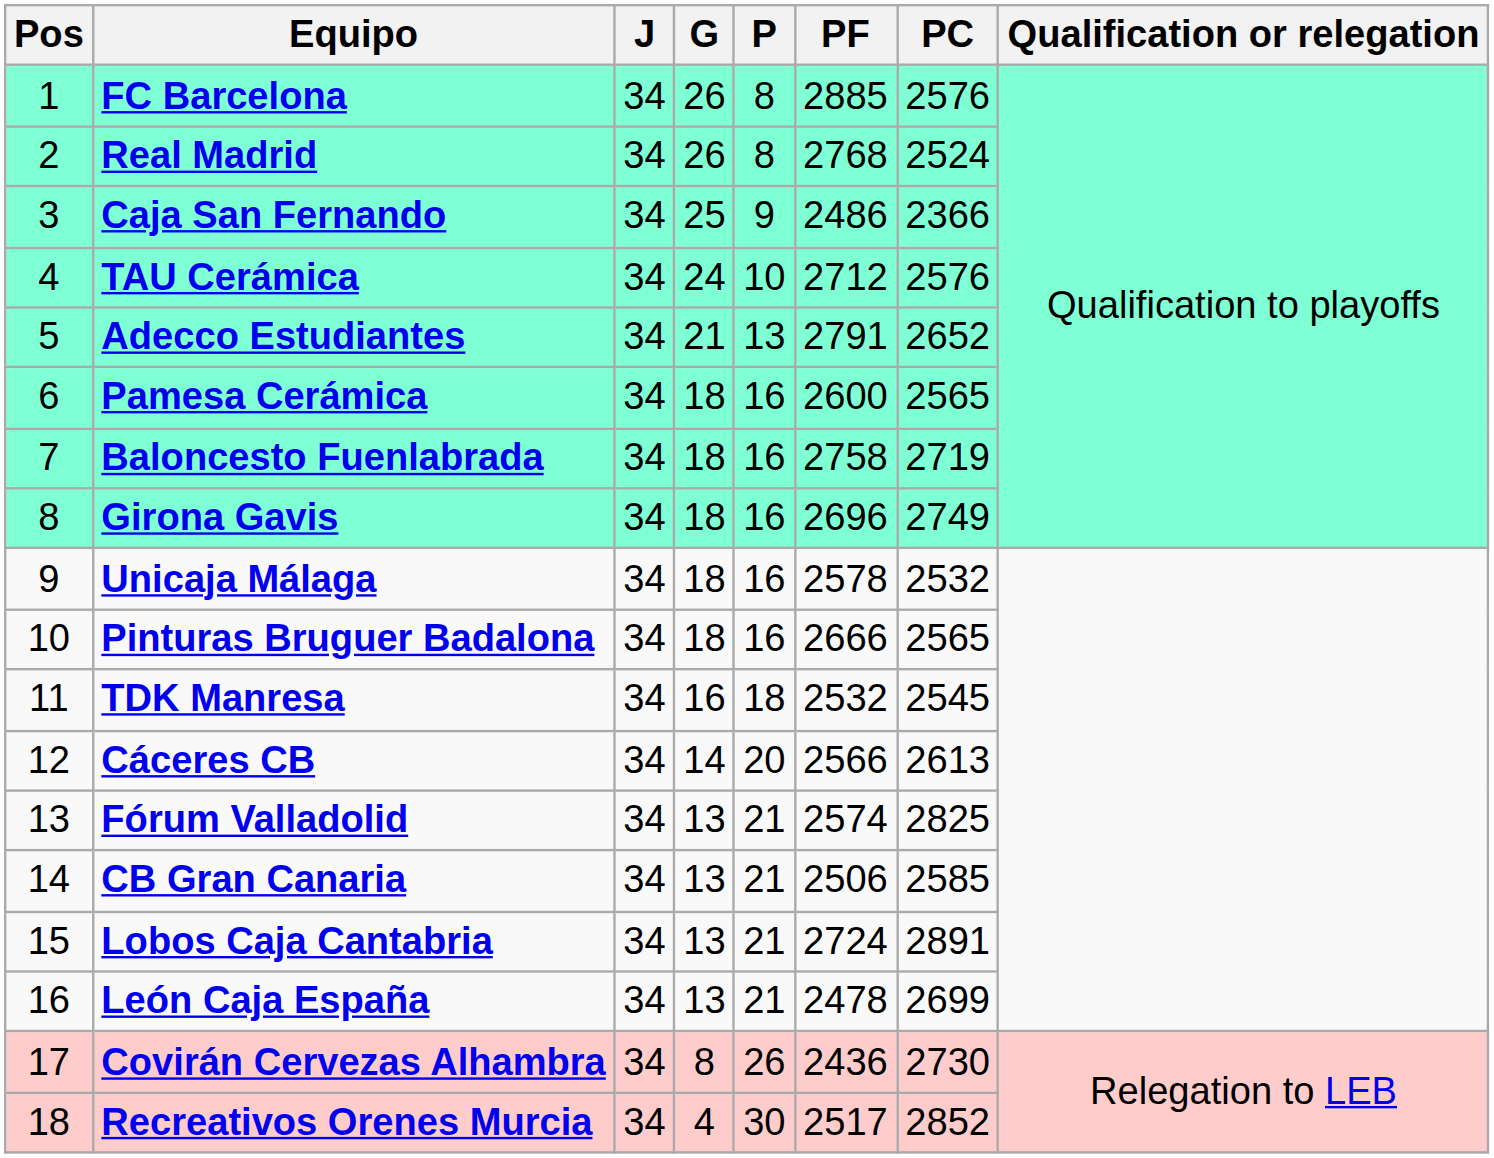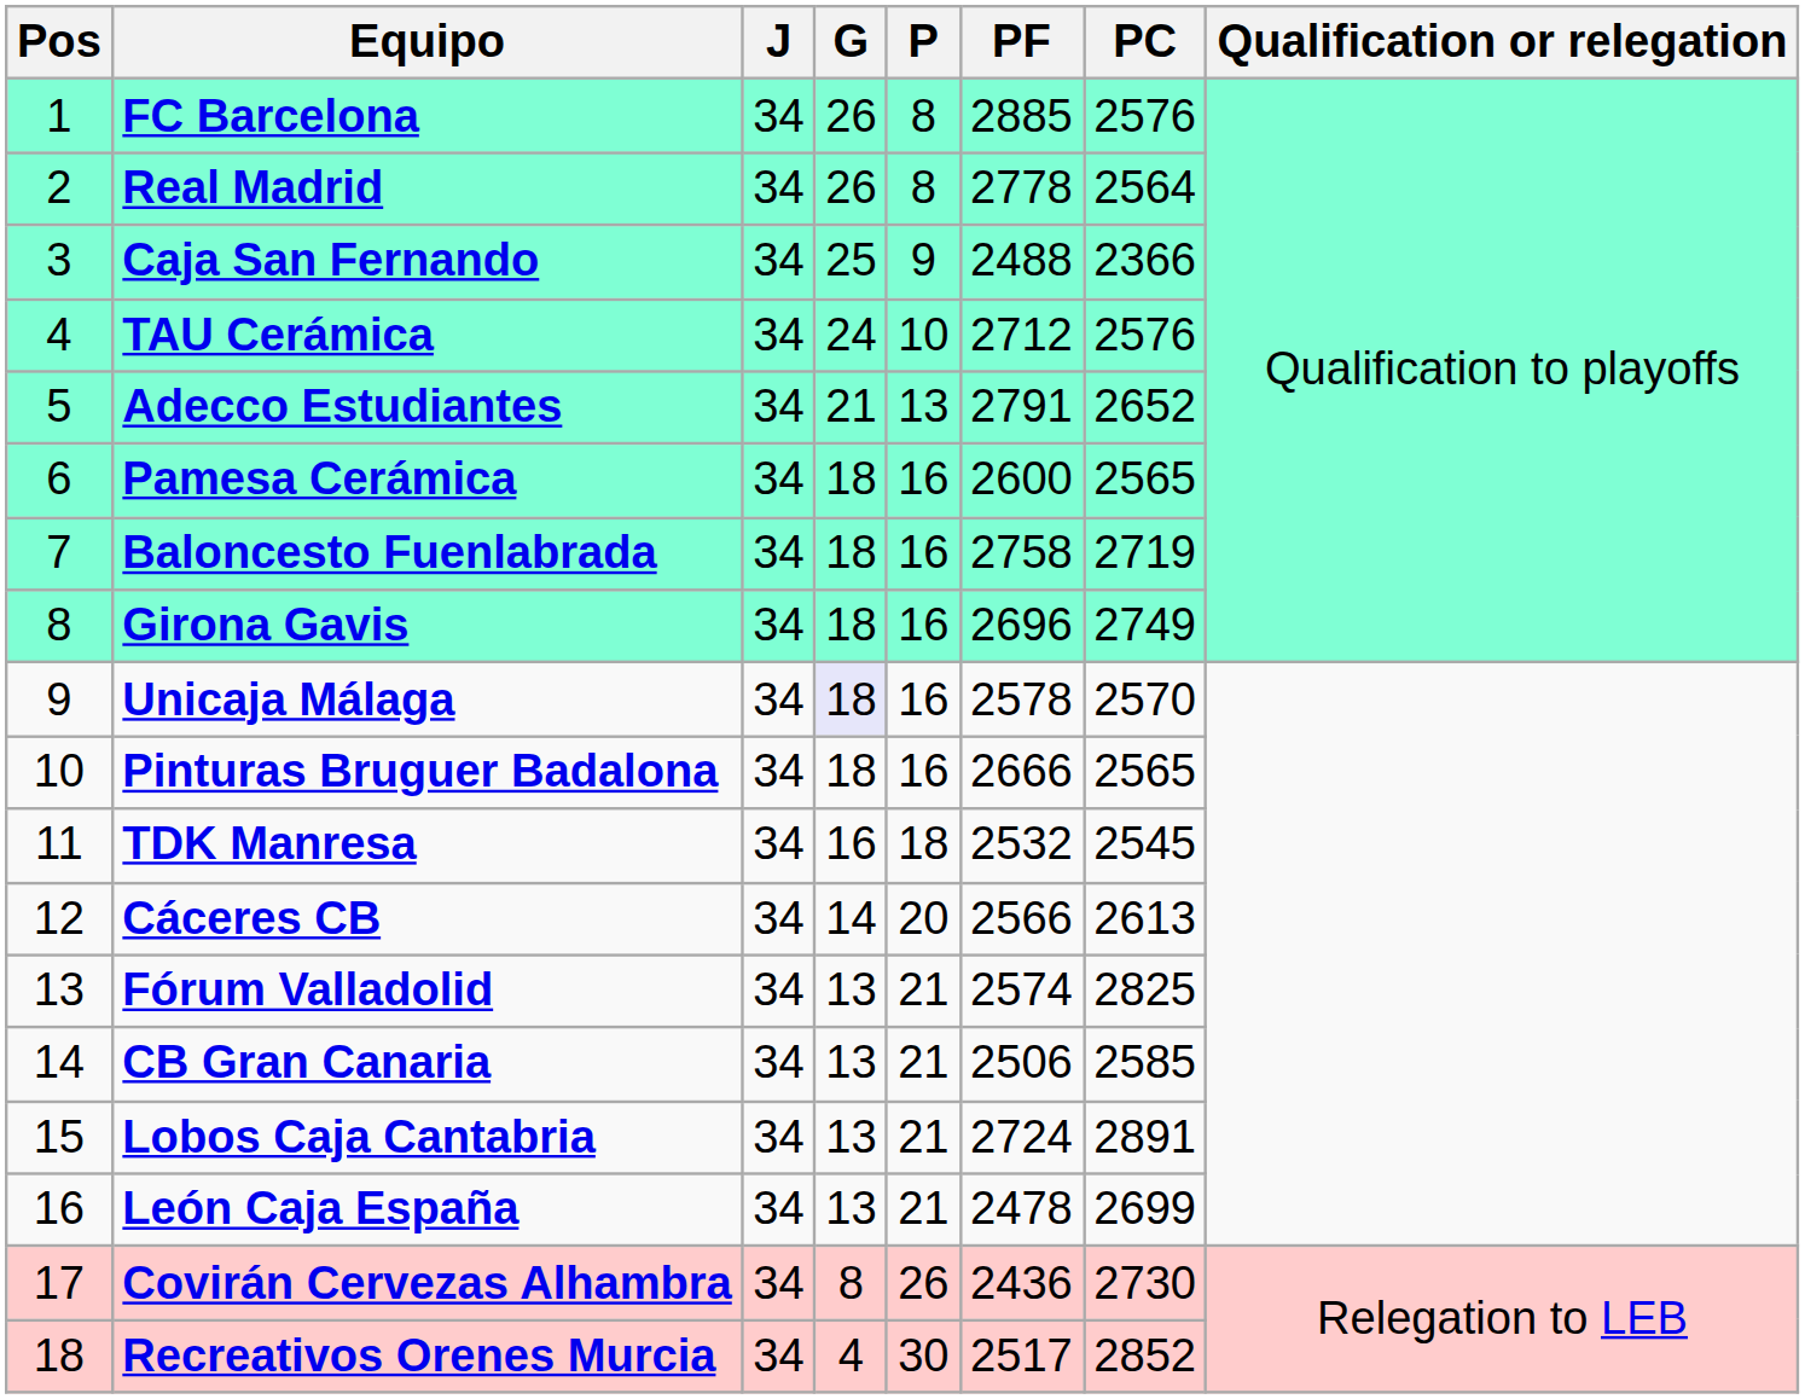 <table class="wikitable" style="text-align: center;">
 <tr>
 <th align=center>Pos</th>
 <th align=center>Equipo</th>
 <th align=center>J</th>
 <th align=center>G</th>
 <th align=center>P</th>
 <th align=center>PF</th>
 <th align=center>PC</th>
 <th>Qualification or relegation</th>
 </tr>
 <tr style="background: #7FFFD4;">
 <td>1</td>
 <td align="left"><strong><a href='#'>FC Barcelona</a></strong></td>
 <td>34</td>
 <td>26</td>
 <td>8</td>
 <td>2885</td>
 <td>2576</td>
 <td rowspan=8>Qualification to playoffs</td>
 </tr>
 <tr style="background: #7FFFD4;">
 <td>2</td>
 <td align="left"><strong><a href='#'>Real Madrid</a></strong></td>
 <td>34</td>
 <td>26</td>
 <td>8</td>
-<td>2768</td>
-<td>2524</td>
+<td>2778</td>
+<td>2564</td>
 </tr>
 <tr style="background: #7FFFD4;">
 <td>3</td>
 <td align="left"><strong><a href='#'>Caja San Fernando</a></strong></td>
 <td>34</td>
 <td>25</td>
 <td>9</td>
-<td>2486</td>
+<td>2488</td>
 <td>2366</td>
 </tr>
 <tr style="background: #7FFFD4;">
 <td>4</td>
 <td align="left"><strong><a href='#'>TAU Cerámica</a></strong></td>
 <td>34</td>
 <td>24</td>
 <td>10</td>
 <td>2712</td>
 <td>2576</td>
 </tr>
 <tr style="background: #7FFFD4;">
 <td>5</td>
 <td align="left"><strong><a href='#'>Adecco Estudiantes</a></strong></td>
 <td>34</td>
 <td>21</td>
 <td>13</td>
 <td>2791</td>
 <td>2652</td>
 </tr>
 <tr style="background: #7FFFD4;">
 <td>6</td>
 <td align="left"><strong><a href='#'>Pamesa Cerámica</a></strong></td>
 <td>34</td>
 <td>18</td>
 <td>16</td>
 <td>2600</td>
 <td>2565</td>
 </tr>
 <tr style="background: #7FFFD4;">
 <td>7</td>
 <td align="left"><strong><a href='#'>Baloncesto Fuenlabrada</a></strong></td>
 <td>34</td>
 <td>18</td>
 <td>16</td>
 <td>2758</td>
 <td>2719</td>
 </tr>
 <tr style="background: #7FFFD4;">
 <td>8</td>
 <td align="left"><strong><a href='#'>Girona Gavis</a></strong></td>
 <td>34</td>
 <td>18</td>
 <td>16</td>
 <td>2696</td>
 <td>2749</td>
 </tr>
 <tr>
 <td>9</td>
 <td align="left"><strong><a href='#'>Unicaja Málaga</a></strong></td>
 <td>34</td>
-<td>18</td>
+<td style="background: lavender;">18</td>
 <td>16</td>
 <td>2578</td>
-<td>2532</td>
+<td>2570</td>
 </tr>
 <tr>
 <td>10</td>
 <td align="left"><strong><a href='#'>Pinturas Bruguer Badalona</a></strong></td>
 <td>34</td>
 <td>18</td>
 <td>16</td>
 <td>2666</td>
 <td>2565</td>
 </tr>
 <tr>
 <td>11</td>
 <td align="left"><strong><a href='#'>TDK Manresa</a></strong></td>
 <td>34</td>
 <td>16</td>
 <td>18</td>
 <td>2532</td>
 <td>2545</td>
 </tr>
 <tr>
 <td>12</td>
 <td align="left"><strong><a href='#'>Cáceres CB</a></strong></td>
 <td>34</td>
 <td>14</td>
 <td>20</td>
 <td>2566</td>
 <td>2613</td>
 </tr>
 <tr>
 <td>13</td>
 <td align="left"><strong><a href='#'>Fórum Valladolid</a></strong></td>
 <td>34</td>
 <td>13</td>
 <td>21</td>
 <td>2574</td>
 <td>2825</td>
 </tr>
 <tr>
 <td>14</td>
 <td align="left"><strong><a href='#'>CB Gran Canaria</a></strong></td>
 <td>34</td>
 <td>13</td>
 <td>21</td>
 <td>2506</td>
 <td>2585</td>
 </tr>
 <tr>
 <td>15</td>
 <td align="left"><strong><a href='#'>Lobos Caja Cantabria</a></strong></td>
 <td>34</td>
 <td>13</td>
 <td>21</td>
 <td>2724</td>
 <td>2891</td>
 </tr>
 <tr>
 <td>16</td>
 <td align="left"><strong><a href='#'>León Caja España</a></strong></td>
 <td>34</td>
 <td>13</td>
 <td>21</td>
 <td>2478</td>
 <td>2699</td>
 </tr>
 <tr style="background:#FFCCCC">
 <td>17</td>
 <td align="left"><strong><a href='#'>Covirán Cervezas Alhambra</a></strong></td>
 <td>34</td>
 <td>8</td>
 <td>26</td>
 <td>2436</td>
 <td>2730</td>
 <td rowspan=2>Relegation to <a href='#'>LEB</a></td>
 </tr>
 <tr style="background:#FFCCCC">
 <td>18</td>
 <td align="left"><strong><a href='#'>Recreativos Orenes Murcia</a></strong></td>
 <td>34</td>
 <td>4</td>
 <td>30</td>
 <td>2517</td>
 <td>2852</td>
 </tr>
 </table>
